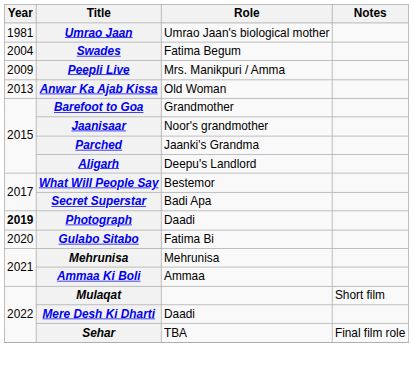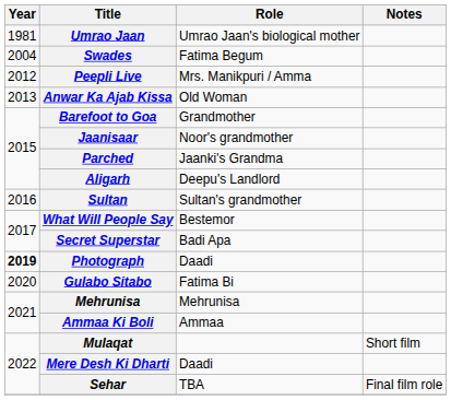 <table class="wikitable sortable plainrowheaders">
 <tr style="background:#ccc; text-align:center;">
 <th scope="col">Year</th>
 <th scope="col">Title</th>
 <th scope="col">Role</th>
 <th scope="col">Notes</th>
 </tr>
 <tr>
 <td>1981</td>
 <th scope="row"><em><a href='#'>Umrao Jaan</a></em></th>
 <td>Umrao Jaan's biological mother</td>
 <td></td>
 </tr>
 <tr>
 <td>2004</td>
 <th scope="row"><em><a href='#'>Swades</a></em></th>
 <td>Fatima Begum</td>
 <td></td>
 </tr>
 <tr>
-<td>2009</td>
+<td>2012</td>
 <th scope="row"><em><a href='#'>Peepli Live</a></em></th>
 <td>Mrs. Manikpuri / Amma</td>
 <td></td>
 </tr>
 <tr>
 <td>2013</td>
 <th scope="row"><em><a href='#'>Anwar Ka Ajab Kissa</a></em></th>
 <td>Old Woman</td>
 <td></td>
 </tr>
 <tr>
 <td rowspan="4">2015</td>
 <th scope="row"><em><a href='#'>Barefoot to Goa</a></em></th>
 <td>Grandmother</td>
 <td></td>
 </tr>
 <tr>
 <th scope="row"><em><a href='#'>Jaanisaar</a></em></th>
 <td>Noor's grandmother</td>
 <td></td>
 </tr>
 <tr>
 <th scope="row"><em><a href='#'>Parched</a></em></th>
 <td>Jaanki's Grandma</td>
 <td></td>
 </tr>
 <tr>
 <th scope="row"><em><a href='#'>Aligarh</a></em></th>
 <td>Deepu's Landlord</td>
+<td></td>
+</tr>
+<tr>
+<td>2016</td>
+<th scope="row"><em><a href='#'>Sultan</a></em></th>
+<td>Sultan's grandmother</td>
 <td></td>
 </tr>
 <tr>
 <td rowspan="2">2017</td>
 <th scope="row"><em><a href='#'>What Will People Say</a></em></th>
 <td>Bestemor</td>
 <td></td>
 </tr>
 <tr>
 <th scope="row"><em><a href='#'>Secret Superstar</a></em></th>
 <td>Badi Apa</td>
 <td></td>
 </tr>
 <tr>
 <td><strong>2019</strong></td>
 <th scope="row"><em><a href='#'>Photograph</a></em></th>
 <td>Daadi</td>
 <td></td>
 </tr>
 <tr>
 <td>2020</td>
 <th scope="row"><em><a href='#'>Gulabo Sitabo</a></em></th>
 <td>Fatima Bi</td>
 <td></td>
 </tr>
 <tr>
 <td rowspan="2">2021</td>
 <th scope="row"><em>Mehrunisa</em></th>
 <td>Mehrunisa</td>
 <td></td>
 </tr>
 <tr>
 <th scope="row"><em><a href='#'>Ammaa Ki Boli</a></em></th>
 <td>Ammaa</td>
 <td></td>
 </tr>
 <tr>
 <td rowspan="3">2022</td>
 <th scope="row"><em>Mulaqat</em></th>
 <td></td>
 <td>Short film</td>
 </tr>
 <tr>
 <th scope="row"><em><a href='#'>Mere Desh Ki Dharti</a></em></th>
 <td>Daadi</td>
 <td></td>
 </tr>
 <tr>
 <th scope="row"><em>Sehar</em></th>
 <td>TBA</td>
 <td>Final film role</td>
 </tr>
 <tr>
 </tr>
 </table>
